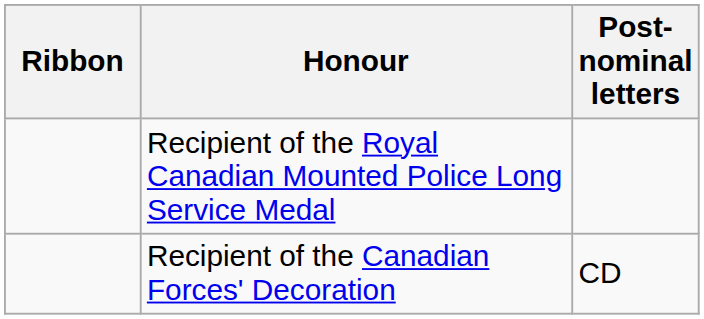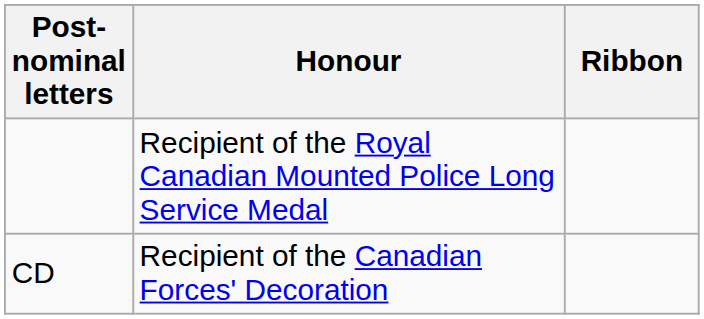 <table class="wikitable" style="width:60%;">
 <tr>
+<th width="10%">Post-nominal letters</th>
+<th width="70%">Honour</th>
 <th width="20%">Ribbon</th>
-<th width="70%">Honour</th>
-<th width="10%">Post-nominal letters</th>
 </tr>
 <tr>
 <td></td>
 <td>Recipient of the <a href='#'>Royal Canadian Mounted Police Long Service Medal</a></td>
 <td></td>
 </tr>
 <tr>
+<td>CD</td>
+<td>Recipient of the <a href='#'>Canadian Forces' Decoration</a></td>
 <td></td>
-<td>Recipient of the <a href='#'>Canadian Forces' Decoration</a></td>
-<td>CD</td>
 </tr>
 </table>
